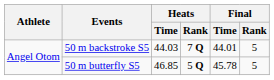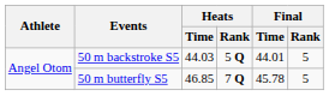 <table class=wikitable style="font-size:90%">
 <tr>
 <th rowspan="2">Athlete</th>
 <th rowspan="2">Events</th>
 <th colspan="2">Heats</th>
 <th colspan="2">Final</th>
 </tr>
 <tr>
 <th>Time</th>
 <th>Rank</th>
 <th>Time</th>
 <th>Rank</th>
 </tr>
 <tr align=center>
 <td align=left rowspan=2><a href='#'>Angel Otom</a></td>
 <td align=left><a href='#'>50 m backstroke S5</a></td>
 <td>44.03</td>
-<td>7 <strong>Q</strong></td>
+<td>5 <strong>Q</strong></td>
 <td>44.01</td>
 <td>5</td>
 </tr>
 <tr align=center>
 <td align=left><a href='#'>50 m butterfly S5</a></td>
 <td>46.85</td>
-<td>5 <strong>Q</strong></td>
+<td>7 <strong>Q</strong></td>
 <td>45.78</td>
 <td>5</td>
 </tr>
 </table>
